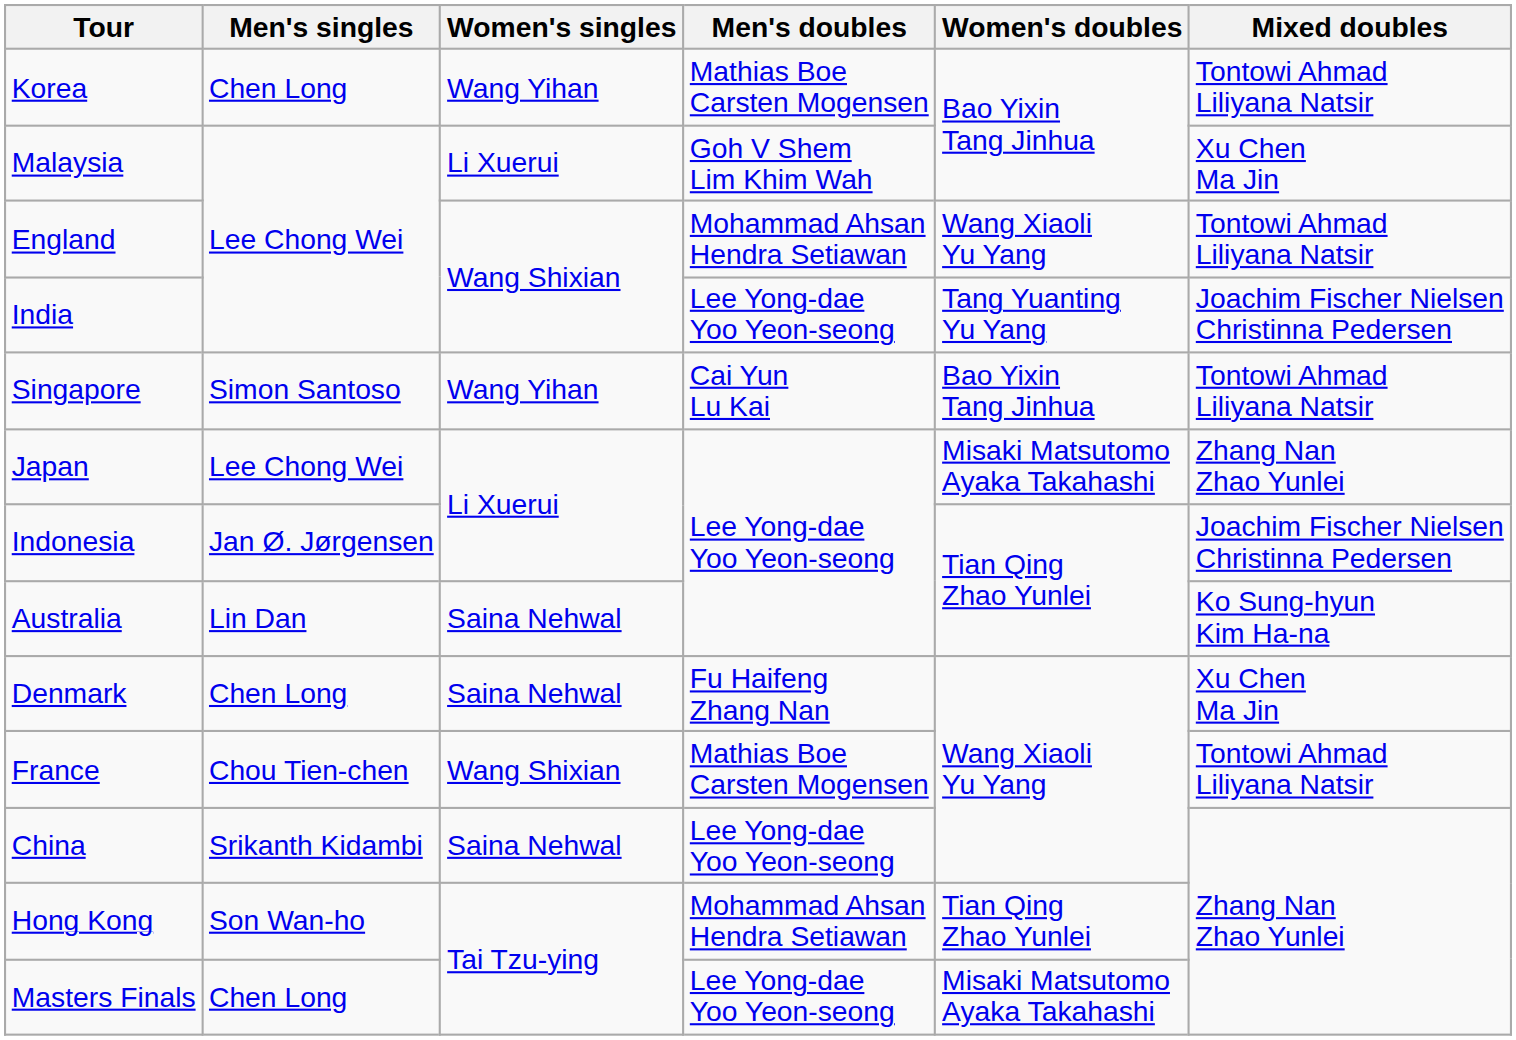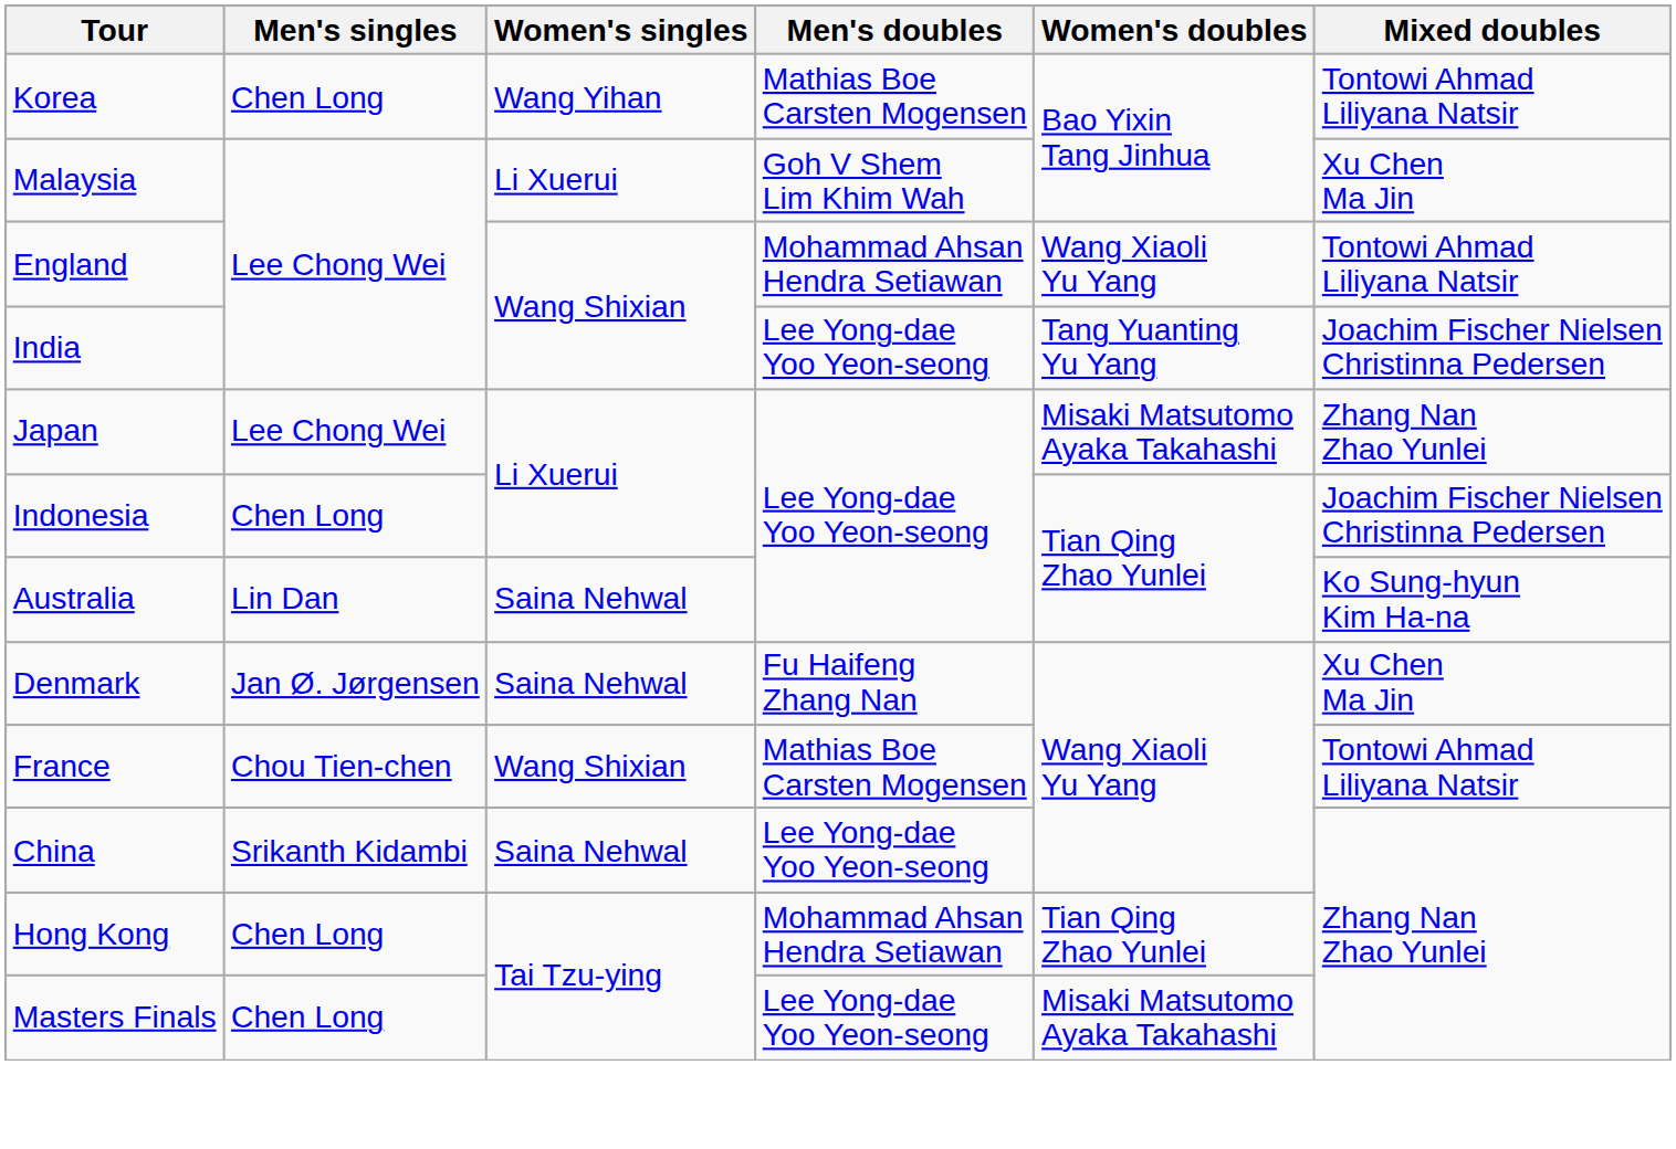 <table class=wikitable style="font-size:85%">
 <tr>
 <th>Tour</th>
 <th>Men's singles</th>
 <th>Women's singles</th>
 <th>Men's doubles</th>
 <th>Women's doubles</th>
 <th>Mixed doubles</th>
 </tr>
 <tr>
 <td><a href='#'>Korea</a></td>
 <td> <a href='#'>Chen Long</a></td>
 <td> <a href='#'>Wang Yihan</a></td>
 <td> <a href='#'>Mathias Boe</a><br> <a href='#'>Carsten Mogensen</a></td>
 <td rowspan="2"> <a href='#'>Bao Yixin</a><br> <a href='#'>Tang Jinhua</a></td>
 <td> <a href='#'>Tontowi Ahmad</a><br> <a href='#'>Liliyana Natsir</a></td>
 </tr>
 <tr>
 <td><a href='#'>Malaysia</a></td>
 <td rowspan="3"> <a href='#'>Lee Chong Wei</a></td>
 <td> <a href='#'>Li Xuerui</a></td>
 <td> <a href='#'>Goh V Shem</a><br> <a href='#'>Lim Khim Wah</a></td>
 <td> <a href='#'>Xu Chen</a><br> <a href='#'>Ma Jin</a></td>
 </tr>
 <tr>
 <td><a href='#'>England</a></td>
 <td rowspan="2"> <a href='#'>Wang Shixian</a></td>
 <td> <a href='#'>Mohammad Ahsan</a><br> <a href='#'>Hendra Setiawan</a></td>
 <td> <a href='#'>Wang Xiaoli</a><br> <a href='#'>Yu Yang</a></td>
 <td> <a href='#'>Tontowi Ahmad</a><br> <a href='#'>Liliyana Natsir</a></td>
 </tr>
 <tr>
 <td><a href='#'>India</a></td>
 <td> <a href='#'>Lee Yong-dae</a><br> <a href='#'>Yoo Yeon-seong</a></td>
 <td> <a href='#'>Tang Yuanting</a><br> <a href='#'>Yu Yang</a></td>
 <td> <a href='#'>Joachim Fischer Nielsen</a><br> <a href='#'>Christinna Pedersen</a></td>
 </tr>
 <tr>
-<td><a href='#'>Singapore</a></td>
-<td> <a href='#'>Simon Santoso</a></td>
-<td> <a href='#'>Wang Yihan</a></td>
-<td> <a href='#'>Cai Yun</a><br> <a href='#'>Lu Kai</a></td>
-<td> <a href='#'>Bao Yixin</a><br> <a href='#'>Tang Jinhua</a></td>
-<td> <a href='#'>Tontowi Ahmad</a><br> <a href='#'>Liliyana Natsir</a></td>
-</tr>
-<tr>
 <td><a href='#'>Japan</a></td>
 <td> <a href='#'>Lee Chong Wei</a></td>
 <td rowspan="2"> <a href='#'>Li Xuerui</a></td>
 <td rowspan="3"> <a href='#'>Lee Yong-dae</a><br> <a href='#'>Yoo Yeon-seong</a></td>
 <td> <a href='#'>Misaki Matsutomo</a><br> <a href='#'>Ayaka Takahashi</a></td>
 <td> <a href='#'>Zhang Nan</a><br> <a href='#'>Zhao Yunlei</a></td>
 </tr>
 <tr>
 <td><a href='#'>Indonesia</a></td>
-<td> <a href='#'>Jan Ø. Jørgensen</a></td>
+<td> <a href='#'>Chen Long</a></td>
 <td rowspan="2"> <a href='#'>Tian Qing</a><br> <a href='#'>Zhao Yunlei</a></td>
 <td> <a href='#'>Joachim Fischer Nielsen</a><br> <a href='#'>Christinna Pedersen</a></td>
 </tr>
 <tr>
 <td><a href='#'>Australia</a></td>
 <td> <a href='#'>Lin Dan</a></td>
 <td> <a href='#'>Saina Nehwal</a></td>
 <td> <a href='#'>Ko Sung-hyun</a><br> <a href='#'>Kim Ha-na</a></td>
 </tr>
 <tr>
 <td><a href='#'>Denmark</a></td>
-<td> <a href='#'>Chen Long</a></td>
+<td> <a href='#'>Jan Ø. Jørgensen</a></td>
 <td> <a href='#'>Saina Nehwal</a></td>
 <td> <a href='#'>Fu Haifeng</a><br> <a href='#'>Zhang Nan</a></td>
 <td rowspan="3"> <a href='#'>Wang Xiaoli</a><br> <a href='#'>Yu Yang</a></td>
 <td> <a href='#'>Xu Chen</a><br> <a href='#'>Ma Jin</a></td>
 </tr>
 <tr>
 <td><a href='#'>France</a></td>
 <td> <a href='#'>Chou Tien-chen</a></td>
 <td> <a href='#'>Wang Shixian</a></td>
 <td> <a href='#'>Mathias Boe</a><br> <a href='#'>Carsten Mogensen</a></td>
 <td> <a href='#'>Tontowi Ahmad</a><br> <a href='#'>Liliyana Natsir</a></td>
 </tr>
 <tr>
 <td><a href='#'>China</a></td>
 <td> <a href='#'>Srikanth Kidambi</a></td>
 <td> <a href='#'>Saina Nehwal</a></td>
 <td> <a href='#'>Lee Yong-dae</a><br> <a href='#'>Yoo Yeon-seong</a></td>
 <td rowspan="3"> <a href='#'>Zhang Nan</a><br> <a href='#'>Zhao Yunlei</a></td>
 </tr>
 <tr>
 <td><a href='#'>Hong Kong</a></td>
-<td> <a href='#'>Son Wan-ho</a></td>
+<td> <a href='#'>Chen Long</a></td>
 <td rowspan="2"> <a href='#'>Tai Tzu-ying</a></td>
 <td> <a href='#'>Mohammad Ahsan</a><br> <a href='#'>Hendra Setiawan</a></td>
 <td> <a href='#'>Tian Qing</a><br> <a href='#'>Zhao Yunlei</a></td>
 </tr>
 <tr>
 <td><a href='#'>Masters Finals</a></td>
 <td> <a href='#'>Chen Long</a></td>
 <td> <a href='#'>Lee Yong-dae</a><br> <a href='#'>Yoo Yeon-seong</a></td>
 <td> <a href='#'>Misaki Matsutomo</a><br> <a href='#'>Ayaka Takahashi</a></td>
 </tr>
 </table>
